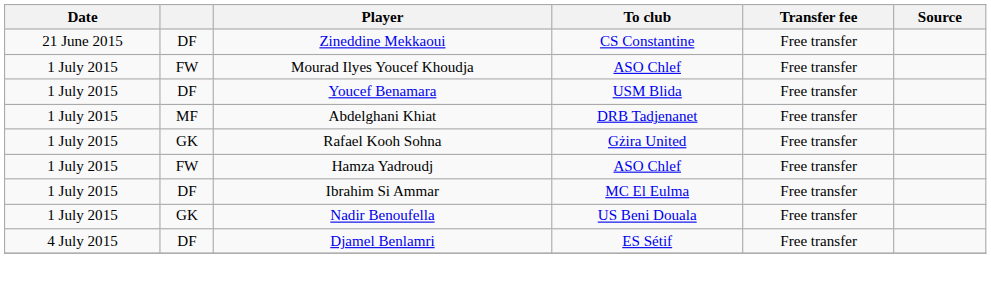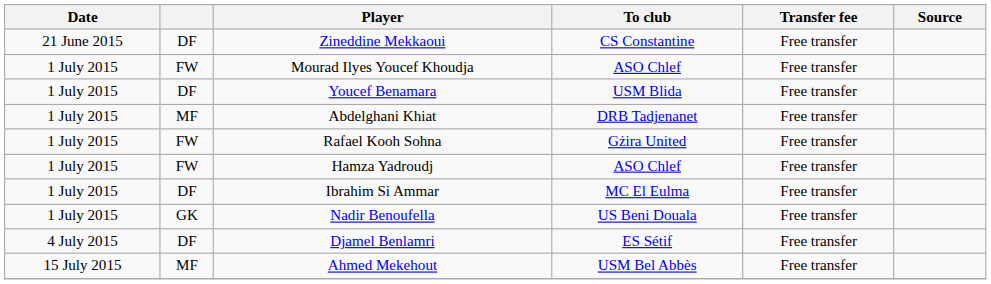 <table class="wikitable sortable" style="width:70%; text-align:center; font-size:85%; text-align:centre;">
 <tr>
 <th>Date</th>
 <th></th>
 <th>Player</th>
 <th>To club</th>
 <th>Transfer fee</th>
 <th>Source</th>
 </tr>
 <tr>
 <td>21 June 2015</td>
 <td>DF</td>
 <td> <a href='#'>Zineddine Mekkaoui</a></td>
 <td><a href='#'>CS Constantine</a></td>
 <td>Free transfer</td>
 <td></td>
 </tr>
 <tr>
 <td>1 July 2015</td>
 <td>FW</td>
 <td> Mourad Ilyes Youcef Khoudja</td>
 <td><a href='#'>ASO Chlef</a></td>
 <td>Free transfer</td>
 <td></td>
 </tr>
 <tr>
 <td>1 July 2015</td>
 <td>DF</td>
 <td> <a href='#'>Youcef Benamara</a></td>
 <td><a href='#'>USM Blida</a></td>
 <td>Free transfer</td>
 <td></td>
 </tr>
 <tr>
 <td>1 July 2015</td>
 <td>MF</td>
 <td> Abdelghani Khiat</td>
 <td><a href='#'>DRB Tadjenanet</a></td>
 <td>Free transfer</td>
 <td></td>
 </tr>
 <tr>
 <td>1 July 2015</td>
-<td>GK</td>
+<td>FW</td>
 <td> Rafael Kooh Sohna</td>
 <td> <a href='#'>Gżira United</a></td>
 <td>Free transfer</td>
 <td></td>
 </tr>
 <tr>
 <td>1 July 2015</td>
 <td>FW</td>
 <td> Hamza Yadroudj</td>
 <td><a href='#'>ASO Chlef</a></td>
 <td>Free transfer</td>
 <td></td>
 </tr>
 <tr>
 <td>1 July 2015</td>
 <td>DF</td>
 <td> Ibrahim Si Ammar</td>
 <td><a href='#'>MC El Eulma</a></td>
 <td>Free transfer</td>
 <td></td>
 </tr>
 <tr>
 <td>1 July 2015</td>
 <td>GK</td>
 <td> <a href='#'>Nadir Benoufella</a></td>
 <td><a href='#'>US Beni Douala</a></td>
 <td>Free transfer</td>
 <td></td>
 </tr>
 <tr>
 <td>4 July 2015</td>
 <td>DF</td>
 <td> <a href='#'>Djamel Benlamri</a></td>
 <td><a href='#'>ES Sétif</a></td>
 <td>Free transfer</td>
 <td></td>
 </tr>
 <tr>
+<td>15 July 2015</td>
+<td>MF</td>
+<td> <a href='#'>Ahmed Mekehout</a></td>
+<td><a href='#'>USM Bel Abbès</a></td>
+<td>Free transfer</td>
+<td></td>
+</tr>
+<tr>
 </tr>
 </table>
